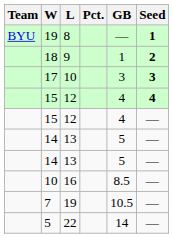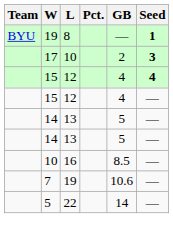 <table class=wikitable>
 <tr>
 <th>Team</th>
 <th>W</th>
 <th>L</th>
 <th>Pct.</th>
 <th>GB</th>
 <th>Seed</th>
 </tr>
 <tr bgcolor="#ccffcc">
 <td><a href='#'>BYU</a></td>
 <td>19</td>
 <td>8</td>
 <td></td>
 <td style="text-align:center;">—</td>
 <td style="text-align:center;"><strong>1</strong></td>
 </tr>
 <tr bgcolor="#ccffcc">
 <td></td>
-<td>18</td>
-<td>9</td>
-<td></td>
-<td style="text-align:center;">1</td>
-<td style="text-align:center;"><strong>2</strong></td>
-</tr>
-<tr bgcolor="#ccffcc">
-<td></td>
 <td>17</td>
 <td>10</td>
 <td></td>
-<td style="text-align:center;">3</td>
+<td style="text-align:center;">2</td>
 <td style="text-align:center;"><strong>3</strong></td>
 </tr>
 <tr bgcolor="#ccffcc">
 <td></td>
 <td>15</td>
 <td>12</td>
 <td></td>
 <td style="text-align:center;">4</td>
 <td style="text-align:center;"><strong>4</strong></td>
 </tr>
 <tr>
 <td></td>
 <td>15</td>
 <td>12</td>
 <td></td>
 <td style="text-align:center;">4</td>
 <td style="text-align:center;">—</td>
 </tr>
 <tr>
 <td></td>
 <td>14</td>
 <td>13</td>
 <td></td>
 <td style="text-align:center;">5</td>
 <td style="text-align:center;">—</td>
 </tr>
 <tr>
 <td></td>
 <td>14</td>
 <td>13</td>
 <td></td>
 <td style="text-align:center;">5</td>
 <td style="text-align:center;">—</td>
 </tr>
 <tr>
 <td></td>
 <td>10</td>
 <td>16</td>
 <td></td>
 <td style="text-align:center;">8.5</td>
 <td style="text-align:center;">—</td>
 </tr>
 <tr>
 <td></td>
 <td>7</td>
 <td>19</td>
 <td></td>
-<td style="text-align:center;">10.5</td>
+<td style="text-align:center;">10.6</td>
 <td style="text-align:center;">—</td>
 </tr>
 <tr>
 <td></td>
 <td>5</td>
 <td>22</td>
 <td></td>
 <td style="text-align:center;">14</td>
 <td style="text-align:center;">—</td>
 </tr>
 </table>
